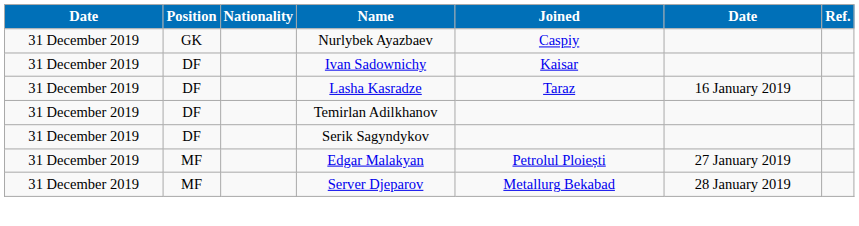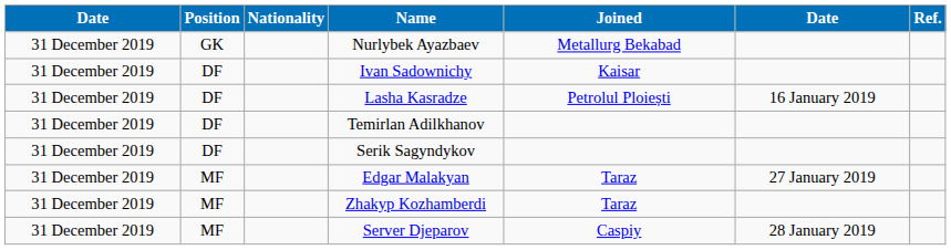 <table class="wikitable"  style="text-align:center; font-size:90%; ">
 <tr>
 <th style="background:#0070B8; color:#FFFFFF; width:150px;">Date</th>
 <th style="background:#0070B8; color:#FFFFFF; width:50px;">Position</th>
 <th style="background:#0070B8; color:#FFFFFF; width:50px;">Nationality</th>
 <th style="background:#0070B8; color:#FFFFFF; width:150px;">Name</th>
 <th style="background:#0070B8; color:#FFFFFF; width:200px;">Joined</th>
 <th style="background:#0070B8; color:#FFFFFF; width:150px;">Date</th>
 <th style="background:#0070B8; color:#FFFFFF; width:25px;">Ref.</th>
 </tr>
 <tr>
 <td>31 December 2019</td>
 <td>GK</td>
 <td></td>
 <td>Nurlybek Ayazbaev</td>
-<td><a href='#'>Caspiy</a></td>
+<td><a href='#'>Metallurg Bekabad</a></td>
 <td></td>
 <td></td>
 </tr>
 <tr>
 <td>31 December 2019</td>
 <td>DF</td>
 <td></td>
 <td><a href='#'>Ivan Sadownichy</a></td>
 <td><a href='#'>Kaisar</a></td>
 <td></td>
 <td></td>
 </tr>
 <tr>
 <td>31 December 2019</td>
 <td>DF</td>
 <td></td>
 <td><a href='#'>Lasha Kasradze</a></td>
-<td><a href='#'>Taraz</a></td>
+<td><a href='#'>Petrolul Ploiești</a></td>
 <td>16 January 2019</td>
 <td></td>
 </tr>
 <tr>
 <td>31 December 2019</td>
 <td>DF</td>
 <td></td>
 <td>Temirlan Adilkhanov</td>
 <td></td>
 <td></td>
 <td></td>
 </tr>
 <tr>
 <td>31 December 2019</td>
 <td>DF</td>
 <td></td>
 <td>Serik Sagyndykov</td>
 <td></td>
 <td></td>
 <td></td>
 </tr>
 <tr>
 <td>31 December 2019</td>
 <td>MF</td>
 <td></td>
 <td><a href='#'>Edgar Malakyan</a></td>
-<td><a href='#'>Petrolul Ploiești</a></td>
+<td><a href='#'>Taraz</a></td>
 <td>27 January 2019</td>
 <td></td>
 </tr>
 <tr>
 <td>31 December 2019</td>
 <td>MF</td>
 <td></td>
+<td><a href='#'>Zhakyp Kozhamberdi</a></td>
+<td><a href='#'>Taraz</a></td>
+<td></td>
+<td></td>
+</tr>
+<tr>
+<td>31 December 2019</td>
+<td>MF</td>
+<td></td>
 <td><a href='#'>Server Djeparov</a></td>
-<td><a href='#'>Metallurg Bekabad</a></td>
+<td><a href='#'>Caspiy</a></td>
 <td>28 January 2019</td>
 <td></td>
 </tr>
 </table>
